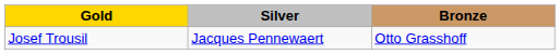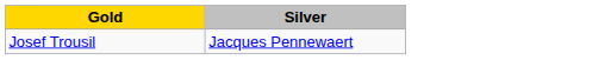 <table class="wikitable" style="text-align:left">
 <tr align="center">
 <td width=200 bgcolor=gold><strong>Gold</strong></td>
 <td width=200 bgcolor=silver><strong>Silver</strong></td>
-<td width=200 bgcolor=CC9966><strong>Bronze</strong></td>
 </tr>
 <tr>
 <td><a href='#'>Josef Trousil</a><br><em></em></td>
 <td><a href='#'>Jacques Pennewaert</a><br><em></em></td>
-<td><a href='#'>Otto Grasshoff</a><br><em></em></td>
 </tr>
 </table>
